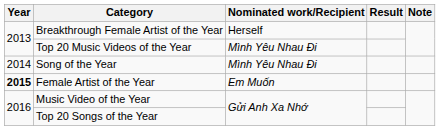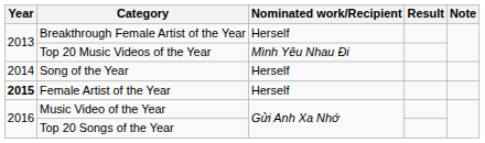 <table class="wikitable">
 <tr>
 <th>Year</th>
 <th>Category</th>
 <th>Nominated work/Recipient</th>
 <th>Result</th>
 <th>Note</th>
 </tr>
 <tr>
 <td rowspan="2">2013</td>
 <td>Breakthrough Female Artist of the Year</td>
 <td>Herself</td>
 <td></td>
 <td rowspan="2"></td>
 </tr>
 <tr>
 <td>Top 20 Music Videos of the Year</td>
 <td><em>Mình Yêu Nhau Đi</em></td>
 <td></td>
 </tr>
 <tr>
 <td>2014</td>
 <td>Song of the Year</td>
-<td><em>Mình Yêu Nhau Đi</em></td>
+<td>Herself</td>
 <td></td>
 <td></td>
 </tr>
 <tr>
 <td><strong>2015</strong></td>
 <td>Female Artist of the Year</td>
-<td><em>Em Muốn</em></td>
+<td>Herself</td>
 <td></td>
 <td></td>
 </tr>
 <tr>
 <td rowspan="2">2016</td>
 <td>Music Video of the Year</td>
 <td rowspan="2"><em>Gửi Anh Xa Nhớ</em></td>
 <td></td>
 <td rowspan="2"></td>
 </tr>
 <tr>
 <td>Top 20 Songs of the Year</td>
 <td></td>
 </tr>
 </table>
